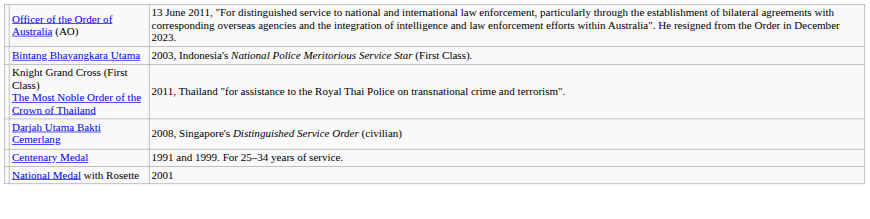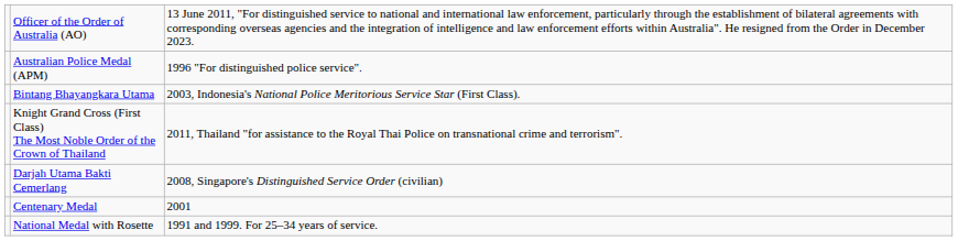 <table class="wikitable">
 <tr>
 <td></td>
 <td><a href='#'>Officer of the Order of Australia</a> (AO)</td>
 <td>13 June 2011, "For distinguished service to national and international law enforcement, particularly through the establishment of bilateral agreements with corresponding overseas agencies and the integration of intelligence and law enforcement efforts within Australia". He resigned from the Order in December 2023.</td>
+</tr>
+<tr>
+<td></td>
+<td><a href='#'>Australian Police Medal</a> (APM)</td>
+<td>1996 "For distinguished police service".</td>
 </tr>
 <tr>
 <td></td>
 <td><a href='#'>Bintang Bhayangkara Utama</a></td>
 <td>2003, Indonesia's <em>National Police Meritorious Service Star</em> (First Class).</td>
 </tr>
 <tr>
 <td></td>
 <td>Knight Grand Cross (First Class)<br><a href='#'>The Most Noble Order of the Crown of Thailand</a></td>
 <td>2011, Thailand "for assistance to the Royal Thai Police on transnational crime and terrorism".</td>
 </tr>
 <tr>
 <td></td>
 <td><a href='#'>Darjah Utama Bakti Cemerlang</a></td>
 <td>2008, Singapore's <em>Distinguished Service Order</em> (civilian)</td>
 </tr>
 <tr>
 <td></td>
 <td><a href='#'>Centenary Medal</a></td>
-<td>1991 and 1999. For 25–34 years of service.</td>
+<td>2001</td>
 </tr>
 <tr>
 <td></td>
 <td><a href='#'>National Medal</a> with Rosette</td>
-<td>2001</td>
+<td>1991 and 1999. For 25–34 years of service.</td>
 </tr>
 </table>
